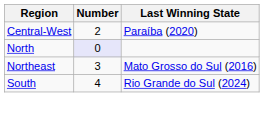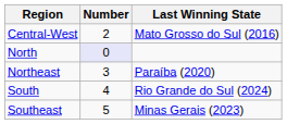 <table class="wikitable sortable" style="font-size: 95%;">
 <tr>
 <th>Region</th>
 <th>Number</th>
 <th>Last Winning State</th>
 </tr>
 <tr>
 <td> <a href='#'>Central-West</a></td>
 <td align=center>2</td>
-<td><a href='#'>Paraíba</a> (<a href='#'>2020</a>)</td>
+<td><a href='#'>Mato Grosso do Sul</a> (<a href='#'>2016</a>)</td>
 </tr>
 <tr>
 <td> <a href='#'>North</a></td>
 <td align=center style="background: lavender;">0</td>
 <td></td>
 </tr>
 <tr>
 <td> <a href='#'>Northeast</a></td>
 <td align=center>3</td>
-<td><a href='#'>Mato Grosso do Sul</a> (<a href='#'>2016</a>)</td>
+<td><a href='#'>Paraíba</a> (<a href='#'>2020</a>)</td>
 </tr>
 <tr>
 <td> <a href='#'>South</a></td>
 <td align=center>4</td>
 <td><a href='#'>Rio Grande do Sul</a> (<a href='#'>2024</a>)</td>
 </tr>
+<tr>
+<td> <a href='#'>Southeast</a></td>
+<td align=center>5</td>
+<td><a href='#'>Minas Gerais</a> (<a href='#'>2023</a>)</td>
+</tr>
 </table>
